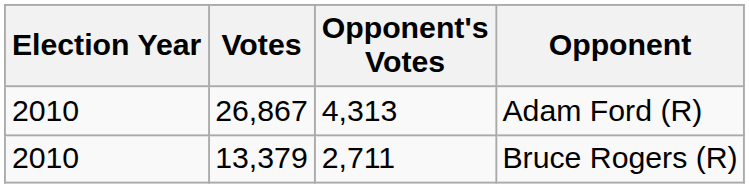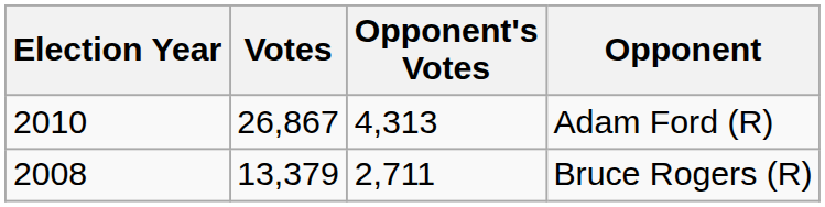 <table class="wikitable">
 <tr>
 <th>Election Year</th>
 <th>Votes</th>
 <th>Opponent's<br>Votes</th>
 <th>Opponent</th>
 </tr>
 <tr>
 <td>2010</td>
 <td>26,867</td>
 <td>4,313</td>
 <td>Adam Ford (R) </td>
 </tr>
 <tr>
-<td>2010</td>
+<td>2008</td>
 <td>13,379</td>
 <td>2,711</td>
 <td>Bruce Rogers (R)</td>
 </tr>
 </table>
